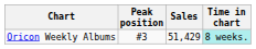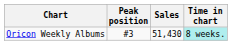 <table class="wikitable">
 <tr>
 <th align="left">Chart</th>
 <th align="center">Peak<br>position</th>
 <th align="center">Sales</th>
 <th align="center">Time in<br>chart</th>
 </tr>
 <tr>
 <td align="left"><a href='#'>Oricon</a> Weekly Albums</td>
 <td align="center">#3</td>
-<td align="">51,429</td>
+<td align="">51,430</td>
 <td align="" style="background: paleturquoise;">8 weeks.</td>
 </tr>
 </table>
